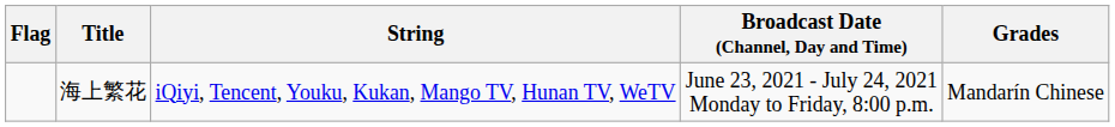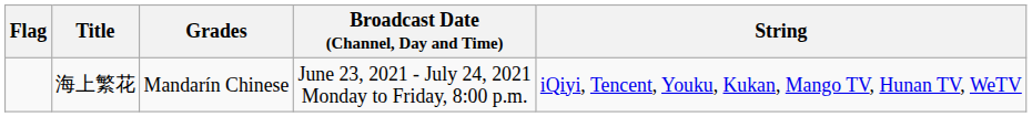 <table class="wikitable">
 <tr>
 <th>Flag</th>
 <th>Title</th>
+<th>Grades</th>
+<th>Broadcast Date<br><small>(Channel, Day and Time)</small></th>
 <th>String</th>
-<th>Broadcast Date<br><small>(Channel, Day and Time)</small></th>
-<th>Grades</th>
 </tr>
 <tr>
 <td align="center"></td>
 <td align="center">海上繁花</td>
+<td>Mandarín Chinese</td>
+<td align="center">June 23, 2021 - July 24, 2021 <br> Monday to Friday, 8:00 p.m.</td>
 <td align="center"><a href='#'>iQiyi</a>, <a href='#'>Tencent</a>, <a href='#'>Youku</a>, <a href='#'>Kukan</a>, <a href='#'>Mango TV</a>, <a href='#'>Hunan TV</a>, <a href='#'>WeTV</a></td>
-<td align="center">June 23, 2021 - July 24, 2021 <br> Monday to Friday, 8:00 p.m.</td>
-<td>Mandarín Chinese</td>
 </tr>
 </table>
